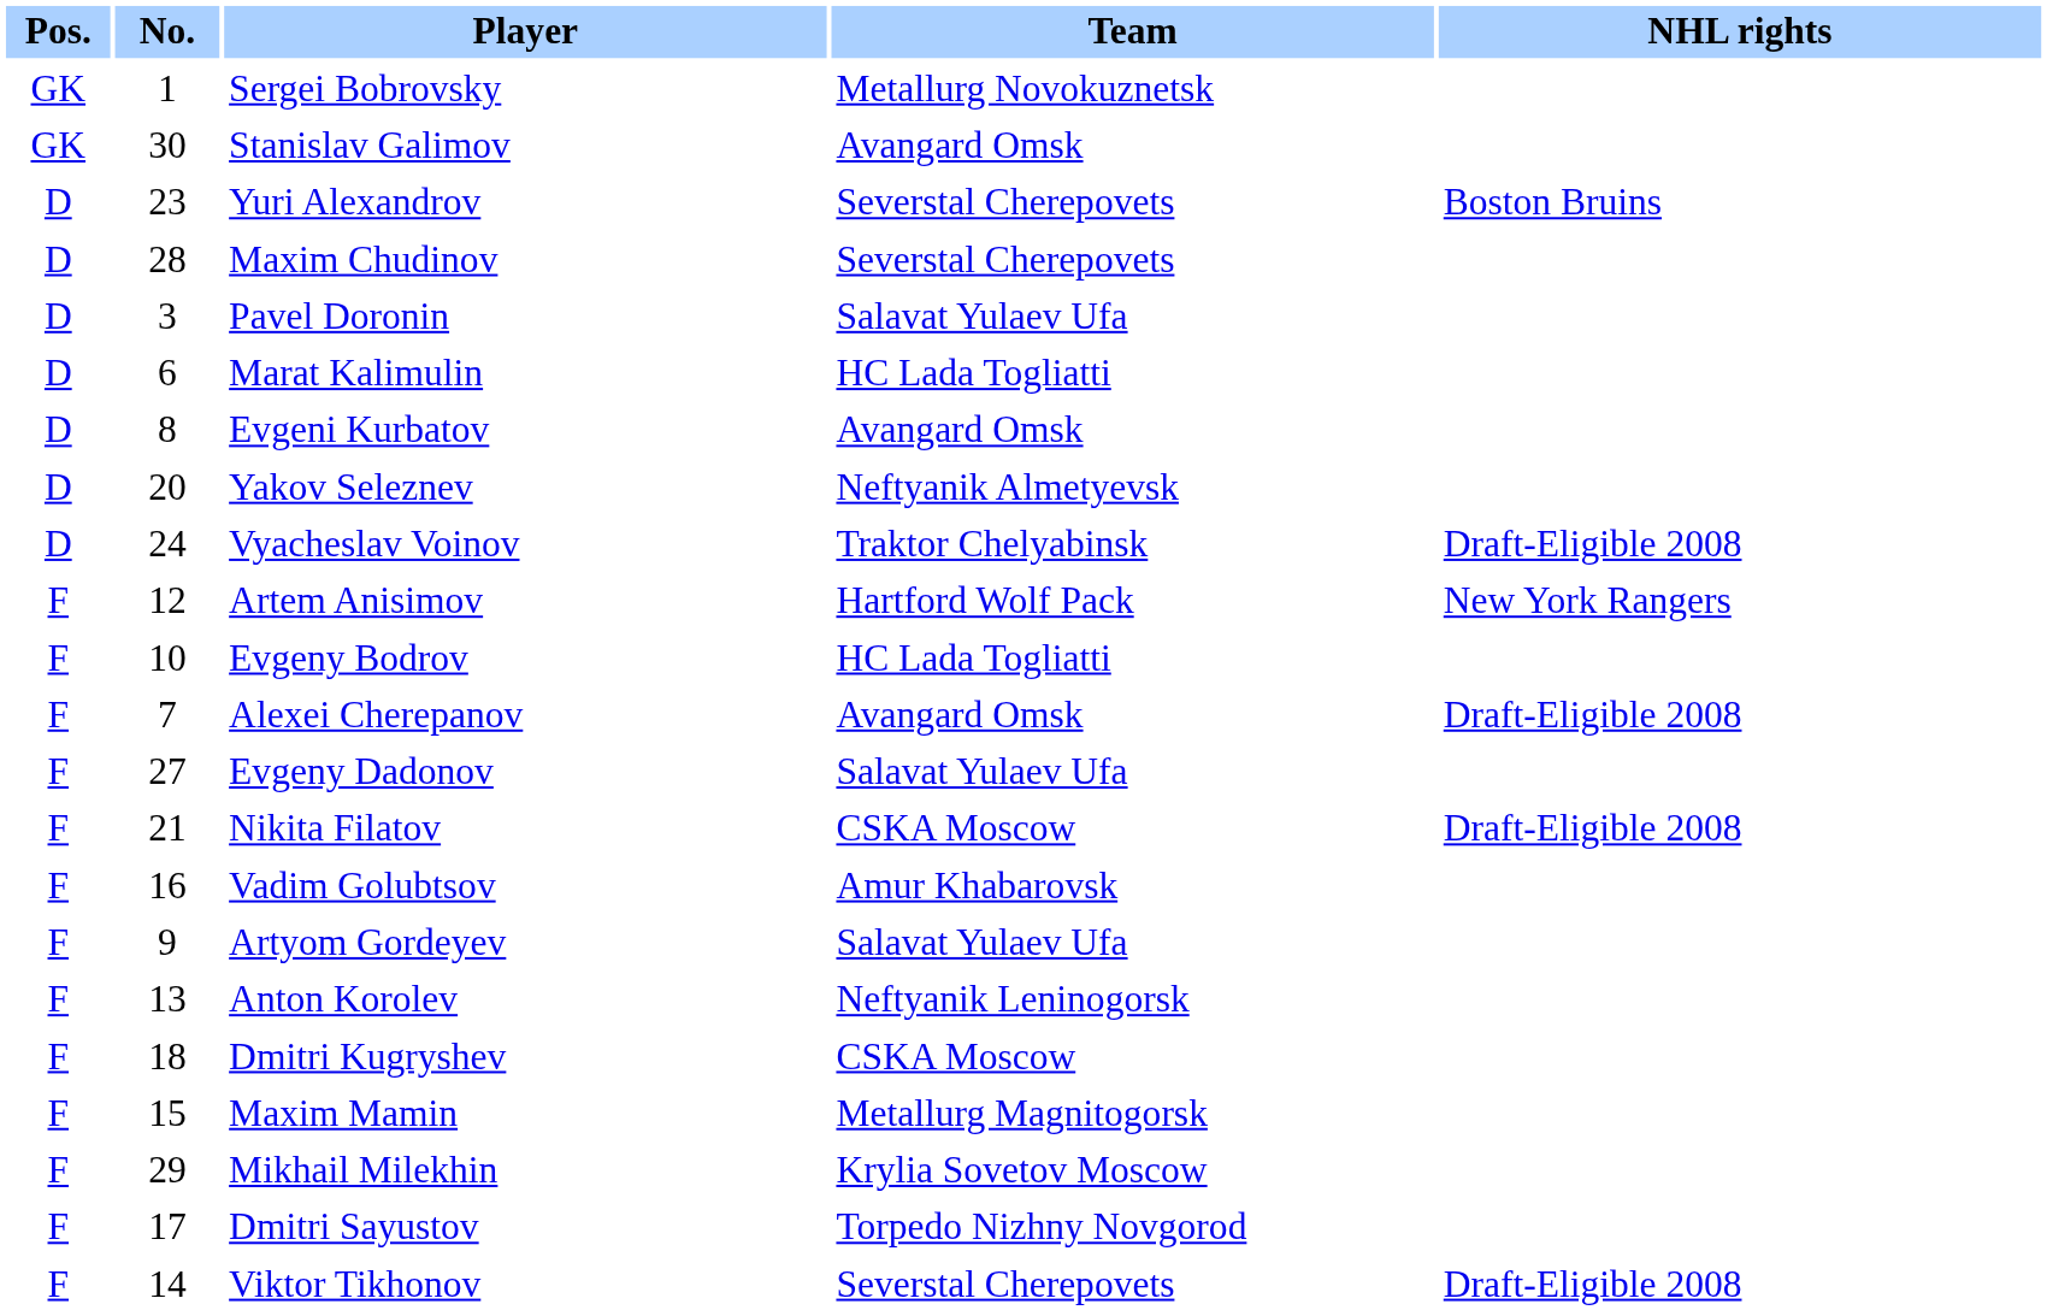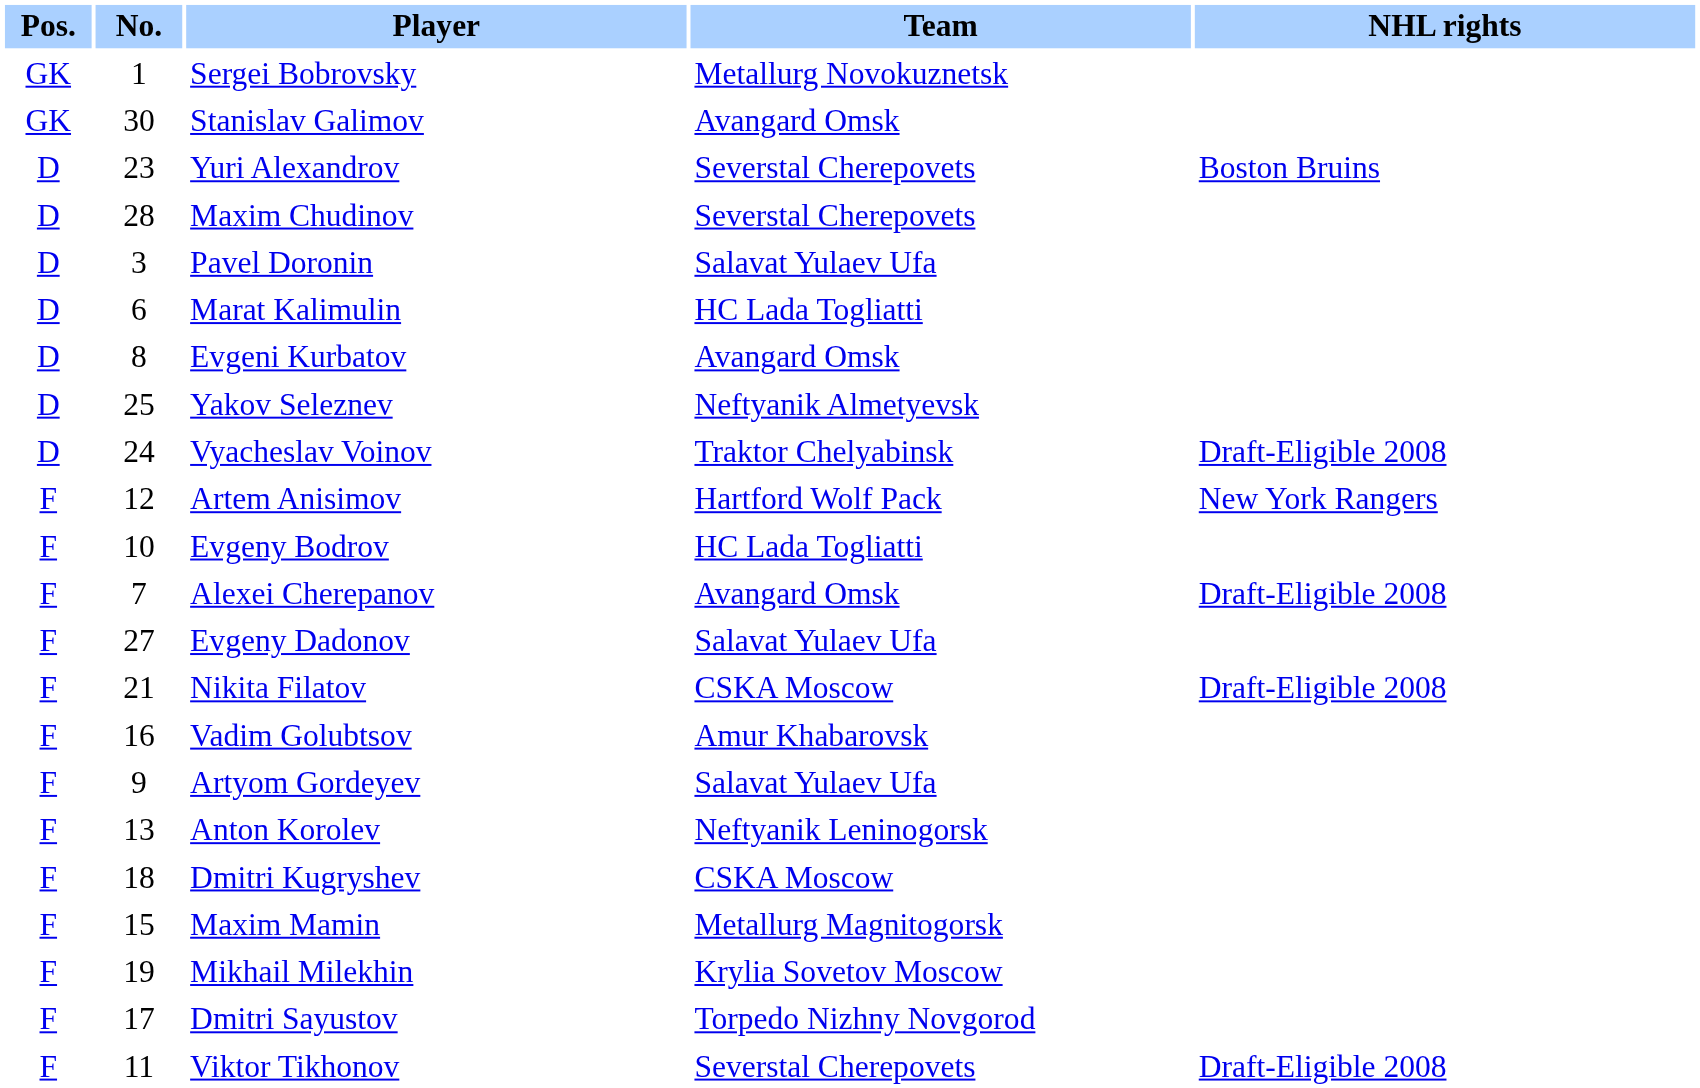 <table border="0" cellspacing="2" cellpadding="2">
 <tr bgcolor=AAD0FF>
 <th width=40>Pos.</th>
 <th width=40>No.</th>
 <th width=250>Player</th>
 <th width=250>Team</th>
 <th width=250>NHL rights</th>
 </tr>
 <tr>
 <td style="text-align:center;"><a href='#'>GK</a></td>
 <td style="text-align:center;">1</td>
 <td><a href='#'>Sergei Bobrovsky</a></td>
 <td> <a href='#'>Metallurg Novokuznetsk</a></td>
 <td></td>
 </tr>
 <tr>
 <td style="text-align:center;"><a href='#'>GK</a></td>
 <td style="text-align:center;">30</td>
 <td><a href='#'>Stanislav Galimov</a></td>
 <td> <a href='#'>Avangard Omsk</a></td>
 </tr>
 <tr>
 <td style="text-align:center;"><a href='#'>D</a></td>
 <td style="text-align:center;">23</td>
 <td><a href='#'>Yuri Alexandrov</a></td>
 <td> <a href='#'>Severstal Cherepovets</a></td>
 <td><a href='#'>Boston Bruins</a></td>
 </tr>
 <tr>
 <td style="text-align:center;"><a href='#'>D</a></td>
 <td style="text-align:center;">28</td>
 <td><a href='#'>Maxim Chudinov</a></td>
 <td> <a href='#'>Severstal Cherepovets</a></td>
 </tr>
 <tr>
 <td style="text-align:center;"><a href='#'>D</a></td>
 <td style="text-align:center;">3</td>
 <td><a href='#'>Pavel Doronin</a></td>
 <td> <a href='#'>Salavat Yulaev Ufa</a></td>
 </tr>
 <tr>
 <td style="text-align:center;"><a href='#'>D</a></td>
 <td style="text-align:center;">6</td>
 <td><a href='#'>Marat Kalimulin</a></td>
 <td> <a href='#'>HC Lada Togliatti</a></td>
 </tr>
 <tr>
 <td style="text-align:center;"><a href='#'>D</a></td>
 <td style="text-align:center;">8</td>
 <td><a href='#'>Evgeni Kurbatov</a></td>
 <td> <a href='#'>Avangard Omsk</a></td>
 </tr>
 <tr>
 <td style="text-align:center;"><a href='#'>D</a></td>
-<td style="text-align:center;">20</td>
+<td style="text-align:center;">25</td>
 <td><a href='#'>Yakov Seleznev</a></td>
 <td> <a href='#'>Neftyanik Almetyevsk</a></td>
 </tr>
 <tr>
 <td style="text-align:center;"><a href='#'>D</a></td>
 <td style="text-align:center;">24</td>
 <td><a href='#'>Vyacheslav Voinov</a></td>
 <td> <a href='#'>Traktor Chelyabinsk</a></td>
 <td><a href='#'>Draft-Eligible 2008</a></td>
 </tr>
 <tr>
 <td style="text-align:center;"><a href='#'>F</a></td>
 <td style="text-align:center;">12</td>
 <td><a href='#'>Artem Anisimov</a></td>
 <td> <a href='#'>Hartford Wolf Pack</a></td>
 <td><a href='#'>New York Rangers</a></td>
 </tr>
 <tr>
 <td style="text-align:center;"><a href='#'>F</a></td>
 <td style="text-align:center;">10</td>
 <td><a href='#'>Evgeny Bodrov</a></td>
 <td> <a href='#'>HC Lada Togliatti</a></td>
 <td></td>
 </tr>
 <tr>
 <td style="text-align:center;"><a href='#'>F</a></td>
 <td style="text-align:center;">7</td>
 <td><a href='#'>Alexei Cherepanov</a></td>
 <td> <a href='#'>Avangard Omsk</a></td>
 <td><a href='#'>Draft-Eligible 2008</a></td>
 </tr>
 <tr>
 <td style="text-align:center;"><a href='#'>F</a></td>
 <td style="text-align:center;">27</td>
 <td><a href='#'>Evgeny Dadonov</a></td>
 <td> <a href='#'>Salavat Yulaev Ufa</a></td>
 </tr>
 <tr>
 <td style="text-align:center;"><a href='#'>F</a></td>
 <td style="text-align:center;">21</td>
 <td><a href='#'>Nikita Filatov</a></td>
 <td> <a href='#'>CSKA Moscow</a></td>
 <td><a href='#'>Draft-Eligible 2008</a></td>
 </tr>
 <tr>
 <td style="text-align:center;"><a href='#'>F</a></td>
 <td style="text-align:center;">16</td>
 <td><a href='#'>Vadim Golubtsov</a></td>
 <td> <a href='#'>Amur Khabarovsk</a></td>
 </tr>
 <tr>
 <td style="text-align:center;"><a href='#'>F</a></td>
 <td style="text-align:center;">9</td>
 <td><a href='#'>Artyom Gordeyev</a></td>
 <td> <a href='#'>Salavat Yulaev Ufa</a></td>
 </tr>
 <tr>
 <td style="text-align:center;"><a href='#'>F</a></td>
 <td style="text-align:center;">13</td>
 <td><a href='#'>Anton Korolev</a></td>
 <td> <a href='#'>Neftyanik Leninogorsk</a></td>
 </tr>
 <tr>
 <td style="text-align:center;"><a href='#'>F</a></td>
 <td style="text-align:center;">18</td>
 <td><a href='#'>Dmitri Kugryshev</a></td>
 <td> <a href='#'>CSKA Moscow</a></td>
 </tr>
 <tr>
 <td style="text-align:center;"><a href='#'>F</a></td>
 <td style="text-align:center;">15</td>
 <td><a href='#'>Maxim Mamin</a></td>
 <td> <a href='#'>Metallurg Magnitogorsk</a></td>
 </tr>
 <tr>
 <td style="text-align:center;"><a href='#'>F</a></td>
-<td style="text-align:center;">29</td>
+<td style="text-align:center;">19</td>
 <td><a href='#'>Mikhail Milekhin</a></td>
 <td> <a href='#'>Krylia Sovetov Moscow</a></td>
 </tr>
 <tr>
 <td style="text-align:center;"><a href='#'>F</a></td>
 <td style="text-align:center;">17</td>
 <td><a href='#'>Dmitri Sayustov</a></td>
 <td> <a href='#'>Torpedo Nizhny Novgorod</a></td>
 </tr>
 <tr>
 <td style="text-align:center;"><a href='#'>F</a></td>
-<td style="text-align:center;">14</td>
+<td style="text-align:center;">11</td>
 <td><a href='#'>Viktor Tikhonov</a></td>
 <td> <a href='#'>Severstal Cherepovets</a></td>
 <td><a href='#'>Draft-Eligible 2008</a></td>
 </tr>
 </table>
